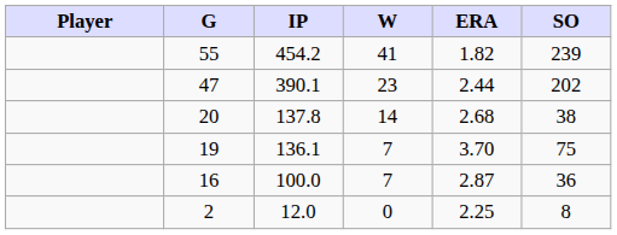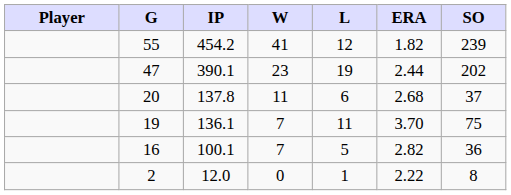 <table class="wikitable sortable">
 <tr>
 <th style="background:#ddf; width:16%;">Player</th>
 <th style="background:#ddf; width:9%;">G</th>
 <th style="background:#ddf; width:9%;">IP</th>
 <th style="background:#ddf; width:9%;">W</th>
+<th style="background:#ddf; width:9%;">L</th>
 <th style="background:#ddf; width:9%;">ERA</th>
 <th style="background:#ddf; width:9%;">SO</th>
 </tr>
 <tr style="text-align:center;">
 <td></td>
 <td>55</td>
 <td>454.2</td>
 <td>41</td>
+<td>12</td>
 <td>1.82</td>
 <td>239</td>
 </tr>
 <tr style="text-align:center;">
 <td></td>
 <td>47</td>
 <td>390.1</td>
 <td>23</td>
+<td>19</td>
 <td>2.44</td>
 <td>202</td>
 </tr>
 <tr style="text-align:center;">
 <td></td>
 <td>20</td>
 <td>137.8</td>
-<td>14</td>
+<td>11</td>
+<td>6</td>
 <td>2.68</td>
-<td>38</td>
+<td>37</td>
 </tr>
 <tr align=center>
 <td></td>
 <td>19</td>
 <td>136.1</td>
 <td>7</td>
+<td>11</td>
 <td>3.70</td>
 <td>75</td>
 </tr>
 <tr style="text-align:center;">
 <td></td>
 <td>16</td>
-<td>100.0</td>
+<td>100.1</td>
 <td>7</td>
-<td>2.87</td>
+<td>5</td>
+<td>2.82</td>
 <td>36</td>
 </tr>
 <tr style="text-align:center;">
 <td></td>
 <td>2</td>
 <td>12.0</td>
 <td>0</td>
-<td>2.25</td>
+<td>1</td>
+<td>2.22</td>
 <td>8</td>
 </tr>
 </table>
